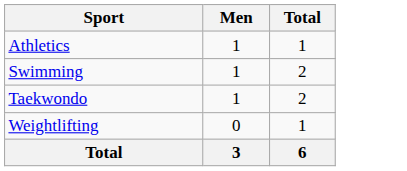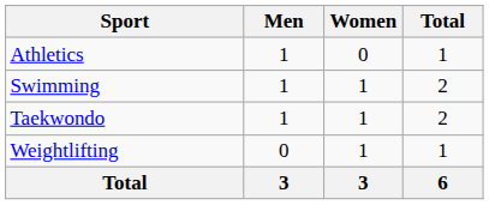 <table class="wikitable sortable" style="text-align:center;">
 <tr>
 <th width=180>Sport</th>
 <th width=55>Men</th>
+<th width=55>Women</th>
 <th width=55>Total</th>
 </tr>
 <tr>
 <td align=left><a href='#'>Athletics</a></td>
 <td>1</td>
+<td>0</td>
 <td>1</td>
 </tr>
 <tr>
 <td align=left><a href='#'>Swimming</a></td>
 <td>1</td>
+<td>1</td>
 <td>2</td>
 </tr>
 <tr>
 <td align=left><a href='#'>Taekwondo</a></td>
+<td>1</td>
 <td>1</td>
 <td>2</td>
 </tr>
 <tr>
 <td align=left><a href='#'>Weightlifting</a></td>
 <td>0</td>
 <td>1</td>
+<td>1</td>
 </tr>
 <tr>
 <th>Total</th>
 <th>3</th>
+<th>3</th>
 <th>6</th>
 </tr>
 </table>
